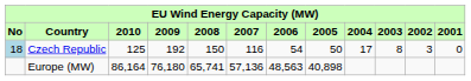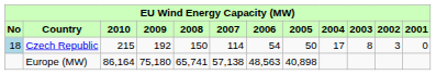 <table class="wikitable sortable"  style="text-align:right; font-size:95%;">
 <tr>
 <th colspan="15"  style="text-align:center; background:#cfb;">EU Wind Energy Capacity (MW)</th>
 </tr>
 <tr>
 <th style="background:#cfb;">No</th>
 <th style="background:#cfb;">Country</th>
 <th style="background:#cfb;">2010</th>
 <th style="background:#cfb;">2009</th>
 <th style="background:#cfb;">2008</th>
 <th style="background:#cfb;">2007</th>
 <th style="background:#cfb;">2006</th>
 <th style="background:#cfb;">2005</th>
 <th style="background:#cfb;">2004</th>
 <th style="background:#cfb;">2003</th>
 <th style="background:#cfb;">2002</th>
 <th style="background:#cfb;">2001</th>
 </tr>
 <tr>
 <td style="background: lightblue;">18</td>
 <td align=left><a href='#'>Czech Republic</a></td>
-<td>125</td>
+<td>215</td>
 <td>192</td>
 <td>150</td>
-<td>116</td>
+<td>114</td>
 <td>54</td>
 <td>50</td>
 <td>17</td>
 <td>8</td>
 <td>3</td>
 <td>0</td>
 </tr>
 <tr>
 <td></td>
 <td align=left>Europe (MW)</td>
 <td>86,164</td>
-<td>76,180</td>
+<td>75,180</td>
 <td>65,741</td>
-<td>57,136</td>
+<td>57,138</td>
 <td>48,563</td>
 <td>40,898</td>
 <td></td>
 <td></td>
 <td></td>
 </tr>
 </table>
